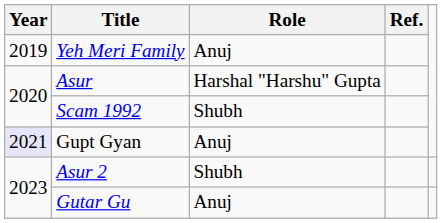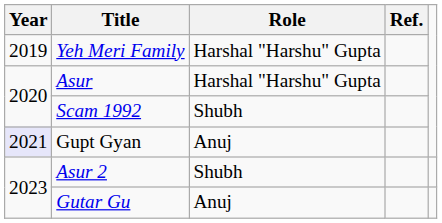 <table class="wikitable sortable plainrowheaders">
 <tr>
 <th scope="col">Year</th>
 <th scope="col">Title</th>
 <th scope="col">Role</th>
 <th class="unsortable" scope="col">Ref.</th>
 </tr>
 <tr>
 <td>2019</td>
 <td scope="row"><em><a href='#'>Yeh Meri Family</a></em></td>
-<td>Anuj</td>
+<td>Harshal "Harshu" Gupta</td>
 <td></td>
 </tr>
 <tr>
 <td rowspan="2">2020</td>
 <td scope="row"><em><a href='#'>Asur</a></em></td>
 <td>Harshal "Harshu" Gupta</td>
 <td></td>
 </tr>
 <tr>
 <td scope="row"><em><a href='#'>Scam 1992</a></em></td>
 <td>Shubh</td>
 <td></td>
 </tr>
 <tr>
 <td style="background: lavender;">2021</td>
 <td scope="row">Gupt Gyan</td>
 <td>Anuj</td>
 <td></td>
 </tr>
 <tr>
 <td rowspan="2">2023</td>
 <td scope="row"><em><a href='#'>Asur 2</a></em></td>
 <td>Shubh</td>
 <td></td>
 <td></td>
 </tr>
 <tr>
 <td scope="row"><em><a href='#'>Gutar Gu</a></em></td>
 <td>Anuj</td>
 <td></td>
 </tr>
 </table>
